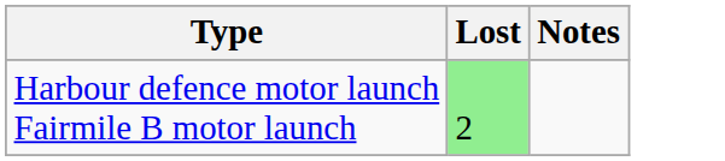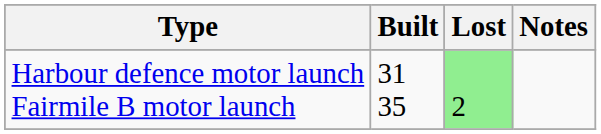 <table class="wikitable">
 <tr>
 <th>Type</th>
+<th>Built</th>
 <th>Lost</th>
 <th>Notes</th>
 </tr>
 <tr>
 <td><a href='#'>Harbour defence motor launch</a><br><a href='#'>Fairmile B motor launch</a></td>
+<td>31<br>35</td>
 <td style="background: lightgreen;"><br>2</td>
 <td></td>
 </tr>
 </table>
